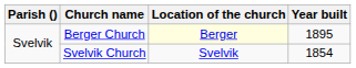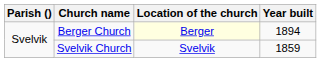 <table class="wikitable" style="text-align:center">
 <tr>
 <th>Parish ()</th>
 <th>Church name</th>
 <th>Location of the church</th>
 <th>Year built</th>
 </tr>
 <tr>
 <td rowspan="2">Svelvik</td>
 <td><a href='#'>Berger Church</a></td>
 <td style="background: lightyellow;"><a href='#'>Berger</a></td>
-<td>1895</td>
+<td>1894</td>
 </tr>
 <tr>
 <td><a href='#'>Svelvik Church</a></td>
 <td><a href='#'>Svelvik</a></td>
-<td>1854</td>
+<td>1859</td>
 </tr>
 </table>
